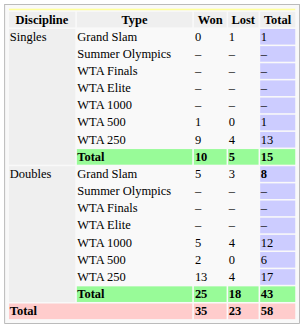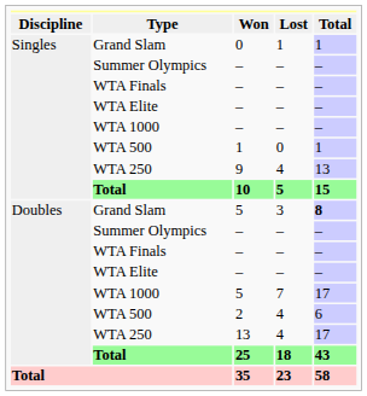 <table class="infobox vcard vevent nowrap" width=30%>
 <tr bgcolor=FFFF99>
 <th colspan="5"></th>
 </tr>
 <tr style=background:#efefef;font-weight:bold>
 <th>Discipline</th>
 <th>Type</th>
 <th>Won</th>
 <th>Lost</th>
 <th>Total</th>
 </tr>
 <tr>
 <td rowspan="8" bgcolor="efefef">Singles</td>
 <td>Grand Slam</td>
 <td>0</td>
 <td>1</td>
 <td bgcolor=CCCCFF>1</td>
 </tr>
 <tr>
 <td>Summer Olympics</td>
 <td>–</td>
 <td>–</td>
 <td bgcolor=CCCCFF>–</td>
 </tr>
 <tr>
 <td>WTA Finals</td>
 <td>–</td>
 <td>–</td>
 <td bgcolor=CCCCFF>–</td>
 </tr>
 <tr>
 <td>WTA Elite</td>
 <td>–</td>
 <td>–</td>
 <td bgcolor="CCCCFF">–</td>
 </tr>
 <tr>
 <td>WTA 1000</td>
 <td>–</td>
 <td>–</td>
 <td bgcolor="CCCCFF">–</td>
 </tr>
 <tr>
 <td>WTA 500</td>
 <td>1</td>
 <td>0</td>
 <td bgcolor="CCCCFF">1</td>
 </tr>
 <tr>
 <td>WTA 250</td>
 <td>9</td>
 <td>4</td>
 <td bgcolor="CCCCFF">13</td>
 </tr>
 <tr style=background:#98FB98;font-weight:bold>
 <td>Total</td>
 <td>10</td>
 <td>5</td>
 <td>15</td>
 </tr>
 <tr>
 <td rowspan="8" bgcolor="efefef">Doubles</td>
 <td>Grand Slam</td>
 <td>5</td>
 <td>3</td>
 <td bgcolor=CCCCFF><strong>8</strong></td>
 </tr>
 <tr>
 <td>Summer Olympics</td>
 <td>–</td>
 <td>–</td>
 <td bgcolor=CCCCFF>–</td>
 </tr>
 <tr>
 <td>WTA Finals</td>
 <td>–</td>
 <td>–</td>
 <td bgcolor=CCCCFF>–</td>
 </tr>
 <tr>
 <td>WTA Elite</td>
 <td>–</td>
 <td>–</td>
 <td bgcolor="CCCCFF">–</td>
 </tr>
 <tr>
 <td>WTA 1000</td>
 <td>5</td>
-<td>4</td>
-<td bgcolor="CCCCFF">12</td>
+<td>7</td>
+<td bgcolor="CCCCFF">17</td>
 </tr>
 <tr>
 <td>WTA 500</td>
 <td>2</td>
-<td>0</td>
+<td>4</td>
 <td bgcolor="CCCCFF">6</td>
 </tr>
 <tr>
 <td>WTA 250</td>
 <td>13</td>
 <td>4</td>
 <td bgcolor="CCCCFF">17</td>
 </tr>
 <tr style=background:#98FB98;font-weight:bold>
 <td>Total</td>
 <td>25</td>
 <td>18</td>
 <td>43</td>
 </tr>
 <tr style=background:#FCC;font-weight:bold>
 <td colspan=2>Total</td>
 <td>35</td>
 <td>23</td>
 <td>58</td>
 </tr>
 </table>
